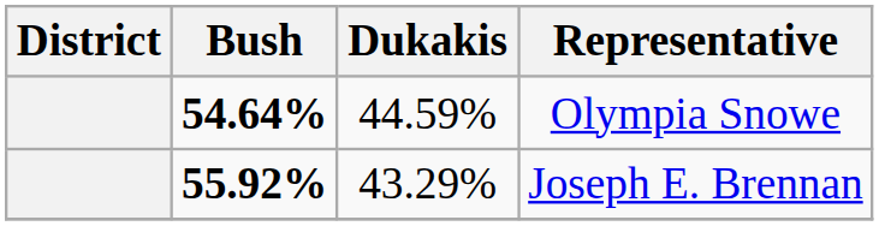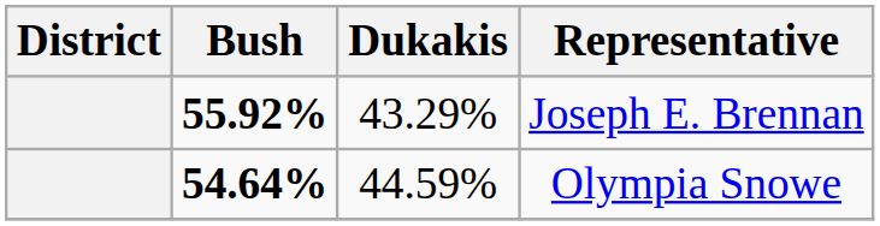 <table class=wikitable>
 <tr>
 <th>District</th>
 <th>Bush</th>
 <th>Dukakis</th>
 <th>Representative</th>
 </tr>
 <tr align=center>
 <th></th>
+<td><strong>55.92%</strong></td>
+<td>43.29%</td>
+<td><a href='#'>Joseph E. Brennan</a></td>
+</tr>
+<tr align=center>
+<th></th>
 <td><strong>54.64%</strong></td>
 <td>44.59%</td>
 <td><a href='#'>Olympia Snowe</a></td>
 </tr>
 <tr align=center>
-<th></th>
-<td><strong>55.92%</strong></td>
-<td>43.29%</td>
-<td><a href='#'>Joseph E. Brennan</a></td>
-</tr>
-<tr align=center>
 </tr>
 </table>
